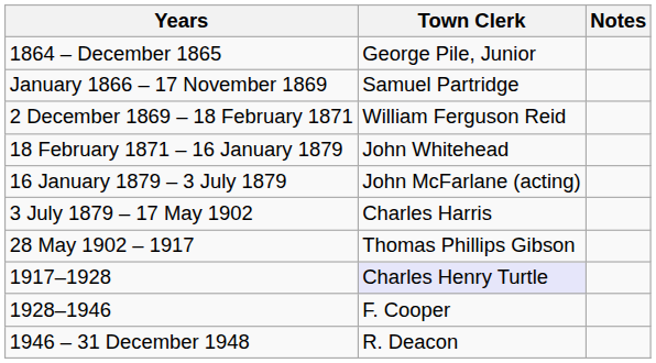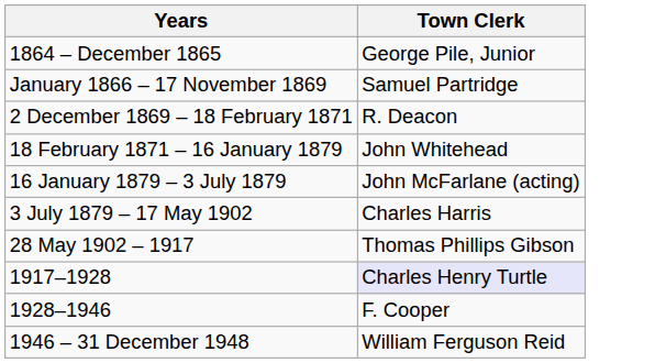 <table class="wikitable">
 <tr>
 <th>Years</th>
 <th>Town Clerk</th>
-<th>Notes</th>
 </tr>
 <tr>
 <td>1864 – December 1865</td>
 <td>George Pile, Junior</td>
-<td></td>
 </tr>
 <tr>
 <td>January 1866 – 17 November 1869</td>
 <td>Samuel Partridge</td>
-<td></td>
 </tr>
 <tr>
 <td>2 December 1869 – 18 February 1871</td>
-<td>William Ferguson Reid</td>
-<td></td>
+<td>R. Deacon</td>
 </tr>
 <tr>
 <td>18 February 1871 – 16 January 1879</td>
 <td>John Whitehead</td>
-<td></td>
 </tr>
 <tr>
 <td>16 January 1879 – 3 July 1879</td>
 <td>John McFarlane (acting)</td>
-<td></td>
 </tr>
 <tr>
 <td>3 July 1879 – 17 May 1902</td>
 <td>Charles Harris</td>
-<td></td>
 </tr>
 <tr>
 <td>28 May 1902 – 1917</td>
 <td>Thomas Phillips Gibson</td>
-<td></td>
 </tr>
 <tr>
 <td>1917–1928</td>
 <td style="background: lavender;">Charles Henry Turtle</td>
-<td></td>
 </tr>
 <tr>
 <td>1928–1946</td>
 <td>F. Cooper</td>
-<td></td>
 </tr>
 <tr>
 <td>1946 – 31 December 1948</td>
-<td>R. Deacon</td>
-<td></td>
+<td>William Ferguson Reid</td>
 </tr>
 </table>
